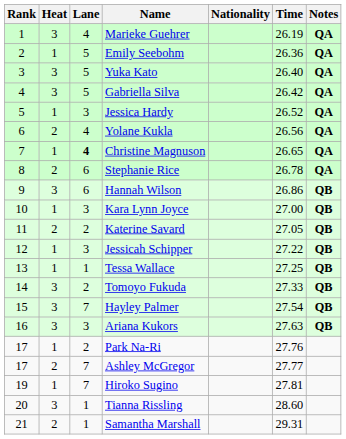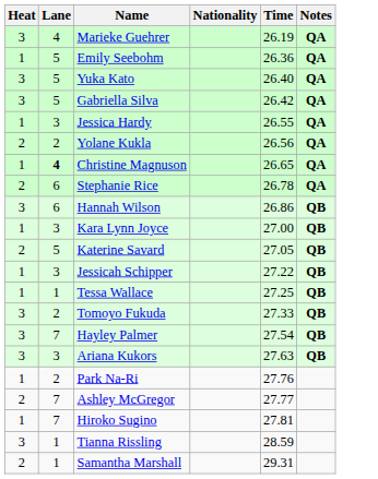 <table class="wikitable sortable" style="text-align:center">
 <tr>
-<th>Rank</th>
 <th>Heat</th>
 <th>Lane</th>
 <th>Name</th>
 <th>Nationality</th>
 <th>Time</th>
 <th>Notes</th>
 </tr>
 <tr bgcolor=ccffcc>
-<td>1</td>
 <td>3</td>
 <td>4</td>
 <td align=left><a href='#'>Marieke Guehrer</a></td>
 <td align=left></td>
 <td>26.19</td>
 <td><strong>QA</strong></td>
 </tr>
 <tr bgcolor=ccffcc>
-<td>2</td>
 <td>1</td>
 <td>5</td>
 <td align=left><a href='#'>Emily Seebohm</a></td>
 <td align=left></td>
 <td>26.36</td>
 <td><strong>QA</strong></td>
 </tr>
 <tr bgcolor=ccffcc>
 <td>3</td>
-<td>3</td>
 <td>5</td>
 <td align=left><a href='#'>Yuka Kato</a></td>
 <td align=left></td>
 <td>26.40</td>
 <td><strong>QA</strong></td>
 </tr>
 <tr bgcolor=ccffcc>
-<td>4</td>
 <td>3</td>
 <td>5</td>
 <td align=left><a href='#'>Gabriella Silva</a></td>
 <td align=left></td>
 <td>26.42</td>
 <td><strong>QA</strong></td>
 </tr>
 <tr bgcolor=ccffcc>
-<td>5</td>
 <td>1</td>
 <td>3</td>
 <td align=left><a href='#'>Jessica Hardy</a></td>
 <td align=left></td>
-<td>26.52</td>
+<td>26.55</td>
 <td><strong>QA</strong></td>
 </tr>
 <tr bgcolor=ccffcc>
-<td>6</td>
 <td>2</td>
-<td>4</td>
+<td>2</td>
 <td align=left><a href='#'>Yolane Kukla</a></td>
 <td align=left></td>
 <td>26.56</td>
 <td><strong>QA</strong></td>
 </tr>
 <tr bgcolor=ccffcc>
-<td>7</td>
 <td>1</td>
 <td><strong>4</strong></td>
 <td align=left><a href='#'>Christine Magnuson</a></td>
 <td align=left></td>
 <td>26.65</td>
 <td><strong>QA</strong></td>
 </tr>
 <tr bgcolor=ccffcc>
-<td>8</td>
 <td>2</td>
 <td>6</td>
 <td align=left><a href='#'>Stephanie Rice</a></td>
 <td align=left></td>
 <td>26.78</td>
 <td><strong>QA</strong></td>
 </tr>
 <tr bgcolor=ddffdd>
-<td>9</td>
 <td>3</td>
 <td>6</td>
 <td align=left><a href='#'>Hannah Wilson</a></td>
 <td align=left></td>
 <td>26.86</td>
 <td><strong>QB</strong></td>
 </tr>
 <tr bgcolor=ddffdd>
-<td>10</td>
 <td>1</td>
 <td>3</td>
 <td align=left><a href='#'>Kara Lynn Joyce</a></td>
 <td align=left></td>
 <td>27.00</td>
 <td><strong>QB</strong></td>
 </tr>
 <tr bgcolor=ddffdd>
-<td>11</td>
 <td>2</td>
-<td>2</td>
+<td>5</td>
 <td align=left><a href='#'>Katerine Savard</a></td>
 <td align=left></td>
 <td>27.05</td>
 <td><strong>QB</strong></td>
 </tr>
 <tr bgcolor=ddffdd>
-<td>12</td>
 <td>1</td>
 <td>3</td>
 <td align=left><a href='#'>Jessicah Schipper</a></td>
 <td align=left></td>
 <td>27.22</td>
 <td><strong>QB</strong></td>
 </tr>
 <tr bgcolor=ddffdd>
-<td>13</td>
 <td>1</td>
 <td>1</td>
 <td align=left><a href='#'>Tessa Wallace</a></td>
 <td align=left></td>
 <td>27.25</td>
 <td><strong>QB</strong></td>
 </tr>
 <tr bgcolor=ddffdd>
-<td>14</td>
 <td>3</td>
 <td>2</td>
 <td align=left><a href='#'>Tomoyo Fukuda</a></td>
 <td align=left></td>
 <td>27.33</td>
 <td><strong>QB</strong></td>
 </tr>
 <tr bgcolor=ddffdd>
-<td>15</td>
 <td>3</td>
 <td>7</td>
 <td align=left><a href='#'>Hayley Palmer</a></td>
 <td align=left></td>
 <td>27.54</td>
 <td><strong>QB</strong></td>
 </tr>
 <tr bgcolor=ddffdd>
-<td>16</td>
 <td>3</td>
 <td>3</td>
 <td align=left><a href='#'>Ariana Kukors</a></td>
 <td align=left></td>
 <td>27.63</td>
 <td><strong>QB</strong></td>
 </tr>
 <tr>
-<td>17</td>
 <td>1</td>
 <td>2</td>
 <td align=left><a href='#'>Park Na-Ri</a></td>
 <td align=left></td>
 <td>27.76</td>
 <td></td>
 </tr>
 <tr>
-<td>17</td>
 <td>2</td>
 <td>7</td>
 <td align=left><a href='#'>Ashley McGregor</a></td>
 <td align=left></td>
 <td>27.77</td>
 <td></td>
 </tr>
 <tr>
-<td>19</td>
 <td>1</td>
 <td>7</td>
 <td align=left><a href='#'>Hiroko Sugino</a></td>
 <td align=left></td>
 <td>27.81</td>
 <td></td>
 </tr>
 <tr>
-<td>20</td>
 <td>3</td>
 <td>1</td>
 <td align=left><a href='#'>Tianna Rissling</a></td>
 <td align=left></td>
-<td>28.60</td>
+<td>28.59</td>
 <td></td>
 </tr>
 <tr>
-<td>21</td>
 <td>2</td>
 <td>1</td>
 <td align=left><a href='#'>Samantha Marshall</a></td>
 <td align=left></td>
 <td>29.31</td>
 <td></td>
 </tr>
 </table>
